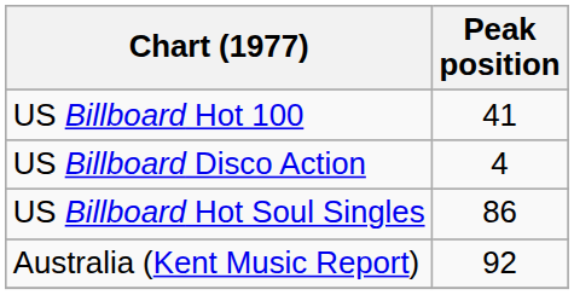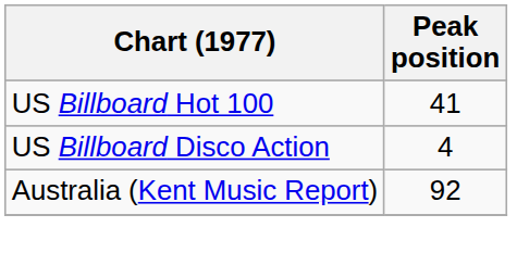 <table class="wikitable sortable">
 <tr>
 <th>Chart (1977)</th>
 <th>Peak<br>position</th>
 </tr>
 <tr>
 <td>US <a href='#'><em>Billboard</em> Hot 100</a></td>
 <td style="text-align:center;">41</td>
 </tr>
 <tr>
 <td>US <a href='#'><em>Billboard</em> Disco Action</a></td>
 <td style="text-align:center;">4</td>
 </tr>
 <tr>
-<td>US <a href='#'><em>Billboard</em> Hot Soul Singles</a></td>
-<td style="text-align:center;">86</td>
-</tr>
-<tr>
 <td>Australia (<a href='#'>Kent Music Report</a>)</td>
 <td style="text-align:center;">92</td>
 </tr>
 <tr>
 </tr>
 </table>
